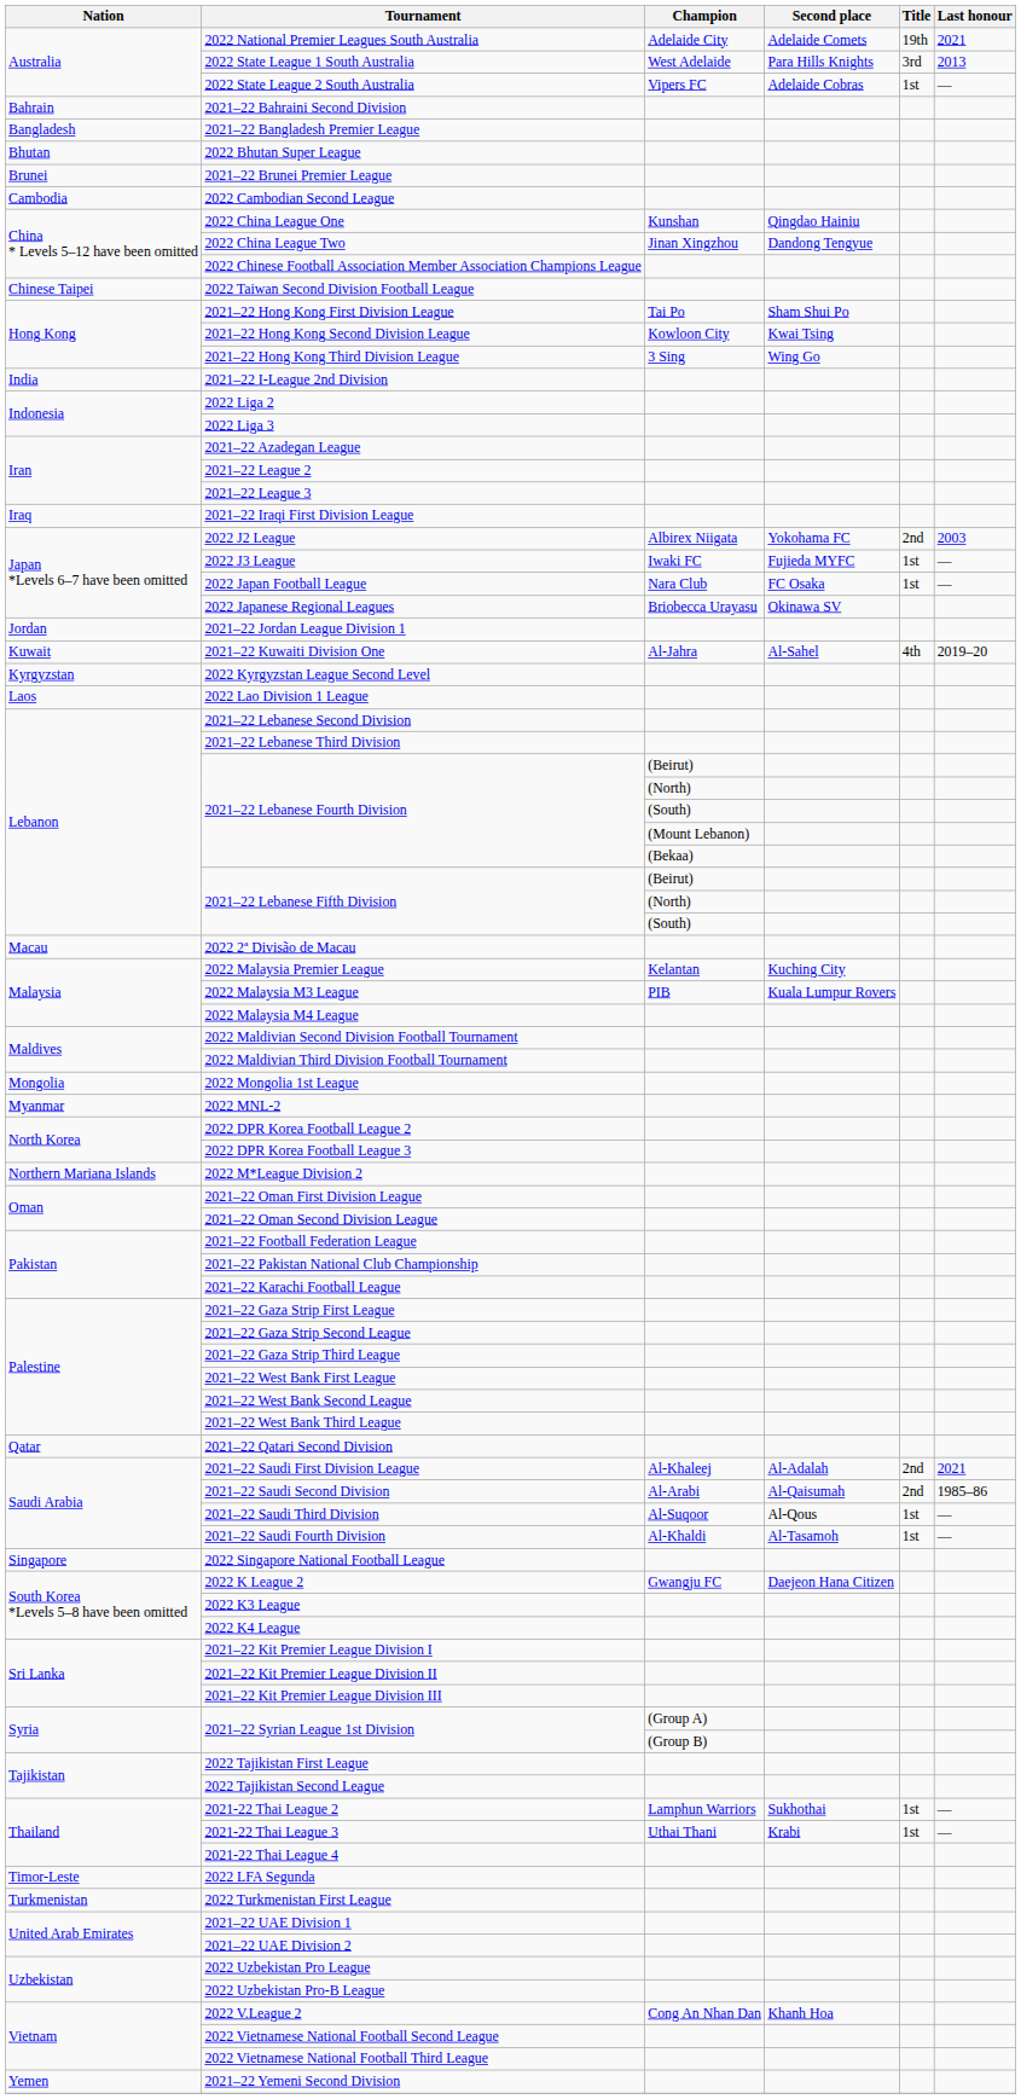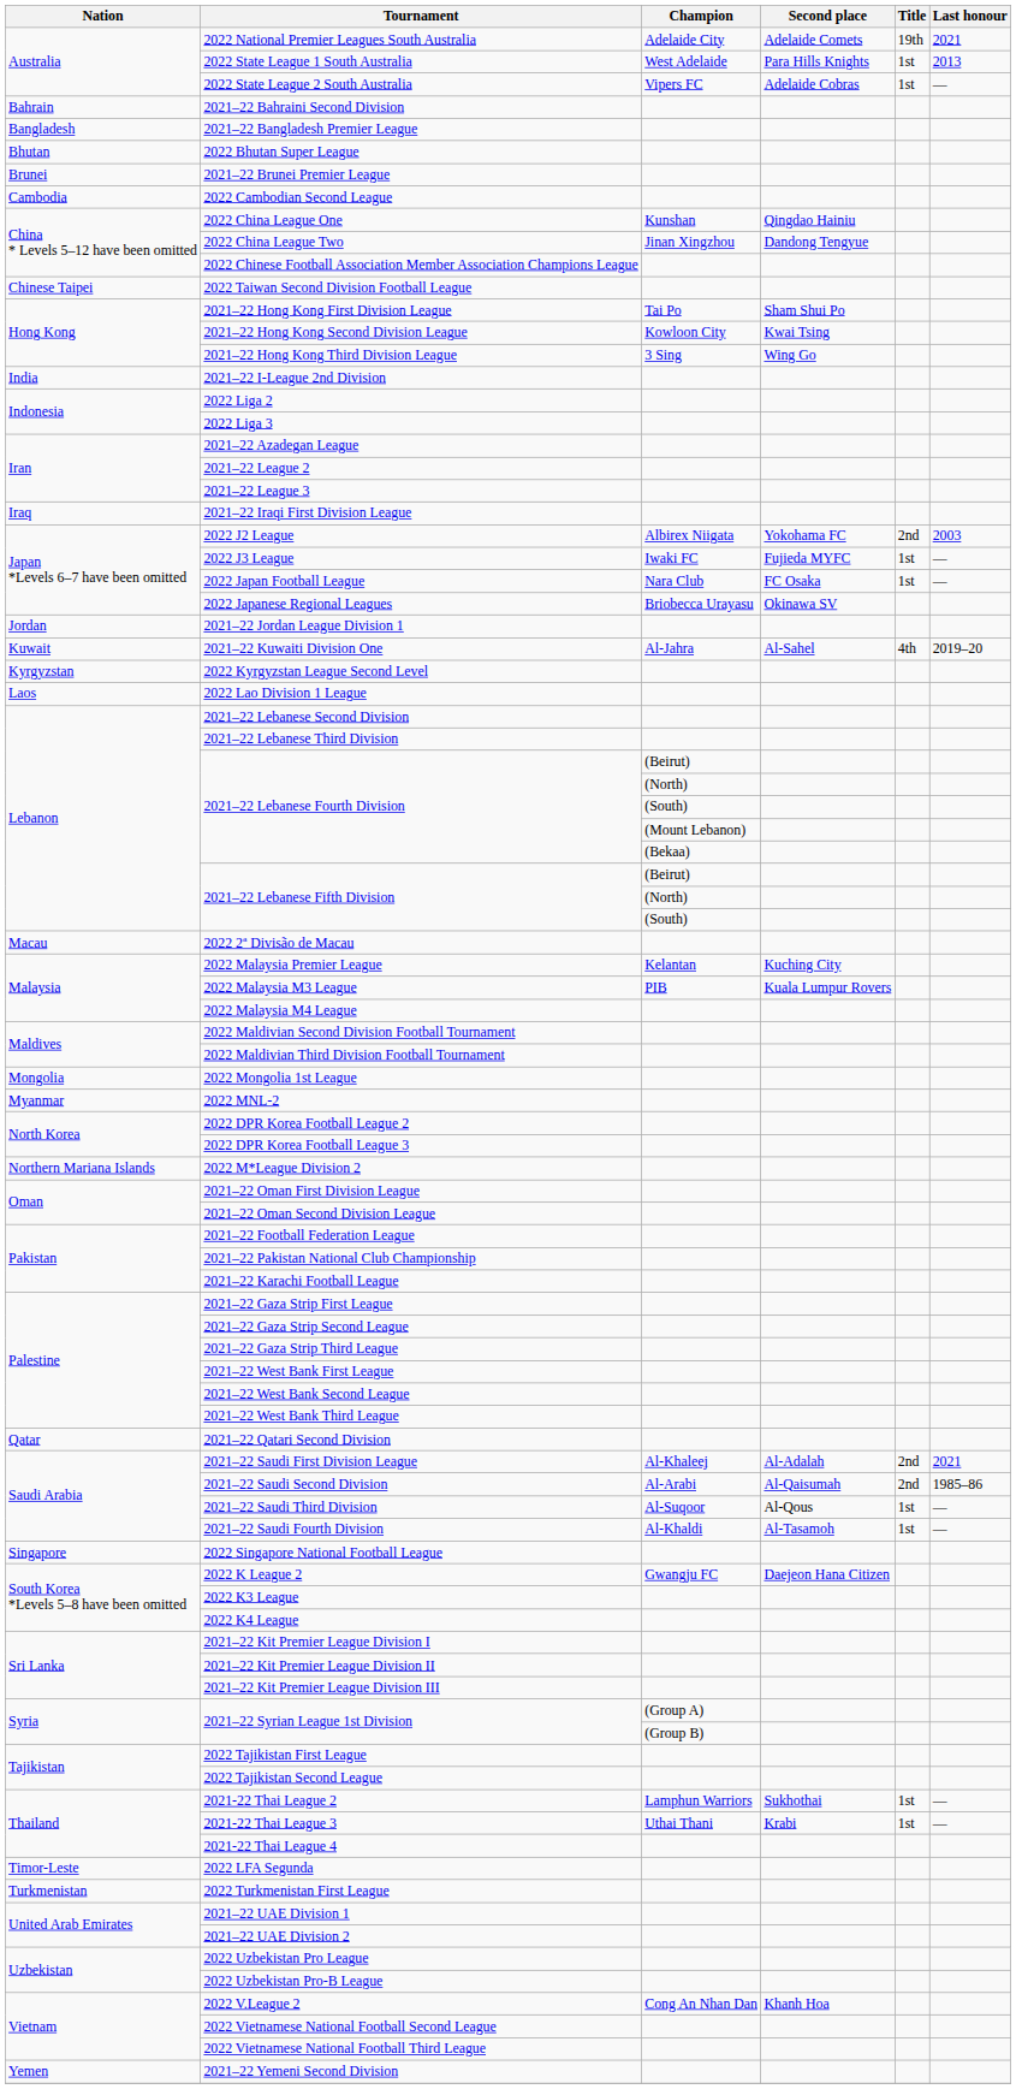 <table class="wikitable sortable">
 <tr>
 <th>Nation</th>
 <th>Tournament</th>
 <th>Champion</th>
 <th>Second place</th>
 <th data-sort-type="number">Title</th>
 <th>Last honour</th>
 </tr>
 <tr>
 <td rowspan=3> <a href='#'>Australia</a></td>
 <td><a href='#'>2022 National Premier Leagues South Australia</a></td>
 <td><a href='#'>Adelaide City</a></td>
 <td><a href='#'>Adelaide Comets</a></td>
 <td>19th</td>
 <td><a href='#'>2021</a></td>
 </tr>
 <tr>
 <td><a href='#'>2022 State League 1 South Australia</a></td>
 <td><a href='#'>West Adelaide</a></td>
 <td><a href='#'>Para Hills Knights</a></td>
-<td>3rd</td>
+<td>1st</td>
 <td><a href='#'>2013</a></td>
 </tr>
 <tr>
 <td><a href='#'>2022 State League 2 South Australia</a></td>
 <td><a href='#'>Vipers FC</a></td>
 <td><a href='#'>Adelaide Cobras</a></td>
 <td>1st</td>
 <td>—</td>
 </tr>
 <tr>
 <td> <a href='#'>Bahrain</a></td>
 <td><a href='#'>2021–22 Bahraini Second Division</a></td>
 <td></td>
 <td></td>
 <td></td>
 <td></td>
 </tr>
 <tr>
 <td> <a href='#'>Bangladesh</a></td>
 <td><a href='#'>2021–22 Bangladesh Premier League</a></td>
 <td></td>
 <td></td>
 <td></td>
 <td></td>
 </tr>
 <tr>
 <td> <a href='#'>Bhutan</a></td>
 <td><a href='#'>2022 Bhutan Super League</a></td>
 <td></td>
 <td></td>
 <td></td>
 <td></td>
 </tr>
 <tr>
 <td> <a href='#'>Brunei</a></td>
 <td><a href='#'>2021–22 Brunei Premier League</a></td>
 <td></td>
 <td></td>
 <td></td>
 <td></td>
 </tr>
 <tr>
 <td> <a href='#'>Cambodia</a></td>
 <td><a href='#'>2022 Cambodian Second League</a></td>
 <td></td>
 <td></td>
 <td></td>
 <td></td>
 </tr>
 <tr>
 <td rowspan=3> <a href='#'>China</a> <br>* Levels 5–12 have been omitted</td>
 <td><a href='#'>2022 China League One</a></td>
 <td><a href='#'>Kunshan</a></td>
 <td><a href='#'>Qingdao Hainiu</a></td>
 <td></td>
 <td></td>
 </tr>
 <tr>
 <td><a href='#'>2022 China League Two</a></td>
 <td><a href='#'>Jinan Xingzhou</a></td>
 <td><a href='#'>Dandong Tengyue</a></td>
 <td></td>
 <td></td>
 </tr>
 <tr>
 <td><a href='#'>2022 Chinese Football Association Member Association Champions League</a></td>
 <td></td>
 <td></td>
 <td></td>
 <td></td>
 </tr>
 <tr>
 <td> <a href='#'>Chinese Taipei</a></td>
 <td><a href='#'>2022 Taiwan Second Division Football League</a></td>
 <td></td>
 <td></td>
 <td></td>
 <td></td>
 </tr>
 <tr>
 <td rowspan=3> <a href='#'>Hong Kong</a></td>
 <td><a href='#'>2021–22 Hong Kong First Division League</a></td>
 <td><a href='#'>Tai Po</a></td>
 <td><a href='#'>Sham Shui Po</a></td>
 <td></td>
 <td></td>
 </tr>
 <tr>
 <td><a href='#'>2021–22 Hong Kong Second Division League</a></td>
 <td><a href='#'>Kowloon City</a></td>
 <td><a href='#'>Kwai Tsing</a></td>
 <td></td>
 <td></td>
 </tr>
 <tr>
 <td><a href='#'>2021–22 Hong Kong Third Division League</a></td>
 <td><a href='#'>3 Sing</a></td>
 <td><a href='#'>Wing Go</a></td>
 <td></td>
 <td></td>
 </tr>
 <tr>
 <td> <a href='#'>India</a></td>
 <td><a href='#'>2021–22 I-League 2nd Division</a></td>
 <td></td>
 <td></td>
 <td></td>
 <td></td>
 </tr>
 <tr>
 <td rowspan=2> <a href='#'>Indonesia</a></td>
 <td><a href='#'>2022 Liga 2</a></td>
 <td></td>
 <td></td>
 <td></td>
 <td></td>
 </tr>
 <tr>
 <td><a href='#'>2022 Liga 3</a></td>
 <td></td>
 <td></td>
 <td></td>
 <td></td>
 </tr>
 <tr>
 <td rowspan=3> <a href='#'>Iran</a></td>
 <td><a href='#'>2021–22 Azadegan League</a></td>
 <td></td>
 <td></td>
 <td></td>
 <td></td>
 </tr>
 <tr>
 <td><a href='#'>2021–22 League 2</a></td>
 <td></td>
 <td></td>
 <td></td>
 <td></td>
 </tr>
 <tr>
 <td><a href='#'>2021–22 League 3</a></td>
 <td></td>
 <td></td>
 <td></td>
 <td></td>
 </tr>
 <tr>
 <td> <a href='#'>Iraq</a></td>
 <td><a href='#'>2021–22 Iraqi First Division League</a></td>
 <td></td>
 <td></td>
 <td></td>
 <td></td>
 </tr>
 <tr>
 <td rowspan=4> <a href='#'>Japan</a> <br>*Levels 6–7 have been omitted</td>
 <td><a href='#'>2022 J2 League</a></td>
 <td><a href='#'>Albirex Niigata</a></td>
 <td><a href='#'>Yokohama FC</a></td>
 <td>2nd</td>
 <td><a href='#'>2003</a></td>
 </tr>
 <tr>
 <td><a href='#'>2022 J3 League</a></td>
 <td><a href='#'>Iwaki FC</a></td>
 <td><a href='#'>Fujieda MYFC</a></td>
 <td>1st</td>
 <td>—</td>
 </tr>
 <tr>
 <td><a href='#'>2022 Japan Football League</a></td>
 <td><a href='#'>Nara Club</a></td>
 <td><a href='#'>FC Osaka</a></td>
 <td>1st</td>
 <td>—</td>
 </tr>
 <tr>
 <td><a href='#'>2022 Japanese Regional Leagues</a></td>
 <td><a href='#'>Briobecca Urayasu</a></td>
 <td><a href='#'>Okinawa SV</a></td>
 <td></td>
 <td></td>
 </tr>
 <tr>
 <td> <a href='#'>Jordan</a></td>
 <td><a href='#'>2021–22 Jordan League Division 1</a></td>
 <td></td>
 <td></td>
 <td></td>
 <td></td>
 </tr>
 <tr>
 <td> <a href='#'>Kuwait</a></td>
 <td><a href='#'>2021–22 Kuwaiti Division One</a></td>
 <td><a href='#'>Al-Jahra</a></td>
 <td><a href='#'>Al-Sahel</a></td>
 <td>4th</td>
 <td>2019–20</td>
 </tr>
 <tr>
 <td> <a href='#'>Kyrgyzstan</a></td>
 <td><a href='#'>2022 Kyrgyzstan League Second Level</a></td>
 <td></td>
 <td></td>
 <td></td>
 <td></td>
 </tr>
 <tr>
 <td> <a href='#'>Laos</a></td>
 <td><a href='#'>2022 Lao Division 1 League</a></td>
 <td></td>
 <td></td>
 <td></td>
 <td></td>
 </tr>
 <tr>
 <td rowspan="10"> <a href='#'>Lebanon</a></td>
 <td><a href='#'>2021–22 Lebanese Second Division</a></td>
 <td></td>
 <td></td>
 <td></td>
 <td></td>
 </tr>
 <tr>
 <td><a href='#'>2021–22 Lebanese Third Division</a></td>
 <td></td>
 <td></td>
 <td></td>
 <td></td>
 </tr>
 <tr>
 <td rowspan="5"><a href='#'>2021–22 Lebanese Fourth Division</a></td>
 <td>(Beirut)</td>
 <td></td>
 <td></td>
 <td></td>
 </tr>
 <tr>
 <td>(North)</td>
 <td></td>
 <td></td>
 <td></td>
 </tr>
 <tr>
 <td>(South)</td>
 <td></td>
 <td></td>
 <td></td>
 </tr>
 <tr>
 <td>(Mount Lebanon)</td>
 <td></td>
 <td></td>
 <td></td>
 </tr>
 <tr>
 <td>(Bekaa)</td>
 <td></td>
 <td></td>
 <td></td>
 </tr>
 <tr>
 <td rowspan="3"><a href='#'>2021–22 Lebanese Fifth Division</a></td>
 <td>(Beirut)</td>
 <td></td>
 <td></td>
 <td></td>
 </tr>
 <tr>
 <td>(North)</td>
 <td></td>
 <td></td>
 <td></td>
 </tr>
 <tr>
 <td>(South)</td>
 <td></td>
 <td></td>
 <td></td>
 </tr>
 <tr>
 <td> <a href='#'>Macau</a></td>
 <td><a href='#'>2022 2ª Divisão de Macau</a></td>
 <td></td>
 <td></td>
 <td></td>
 <td></td>
 </tr>
 <tr>
 <td rowspan=3> <a href='#'>Malaysia</a></td>
 <td><a href='#'>2022 Malaysia Premier League</a></td>
 <td><a href='#'>Kelantan</a></td>
 <td><a href='#'>Kuching City</a></td>
 <td></td>
 <td></td>
 </tr>
 <tr>
 <td><a href='#'>2022 Malaysia M3 League</a></td>
 <td><a href='#'>PIB</a></td>
 <td><a href='#'>Kuala Lumpur Rovers</a></td>
 <td></td>
 <td></td>
 </tr>
 <tr>
 <td><a href='#'>2022 Malaysia M4 League</a></td>
 <td></td>
 <td></td>
 <td></td>
 <td></td>
 </tr>
 <tr>
 <td rowspan=2> <a href='#'>Maldives</a></td>
 <td><a href='#'>2022 Maldivian Second Division Football Tournament</a></td>
 <td></td>
 <td></td>
 <td></td>
 <td></td>
 </tr>
 <tr>
 <td><a href='#'>2022 Maldivian Third Division Football Tournament</a></td>
 <td></td>
 <td></td>
 <td></td>
 <td></td>
 </tr>
 <tr>
 <td> <a href='#'>Mongolia</a></td>
 <td><a href='#'>2022 Mongolia 1st League</a></td>
 <td></td>
 <td></td>
 <td></td>
 <td></td>
 </tr>
 <tr>
 <td> <a href='#'>Myanmar</a></td>
 <td><a href='#'>2022 MNL-2</a></td>
 <td></td>
 <td></td>
 <td></td>
 <td></td>
 </tr>
 <tr>
 <td rowspan=2> <a href='#'>North Korea</a></td>
 <td><a href='#'>2022 DPR Korea Football League 2</a></td>
 <td></td>
 <td></td>
 <td></td>
 <td></td>
 </tr>
 <tr>
 <td><a href='#'>2022 DPR Korea Football League 3</a></td>
 <td></td>
 <td></td>
 <td></td>
 <td></td>
 </tr>
 <tr>
 <td> <a href='#'>Northern Mariana Islands</a></td>
 <td><a href='#'>2022 M*League Division 2</a></td>
 <td></td>
 <td></td>
 <td></td>
 <td></td>
 </tr>
 <tr>
 <td rowspan=2> <a href='#'>Oman</a></td>
 <td><a href='#'>2021–22 Oman First Division League</a></td>
 <td></td>
 <td></td>
 <td></td>
 <td></td>
 </tr>
 <tr>
 <td><a href='#'>2021–22 Oman Second Division League</a></td>
 <td></td>
 <td></td>
 <td></td>
 <td></td>
 </tr>
 <tr>
 <td rowspan=3> <a href='#'>Pakistan</a></td>
 <td><a href='#'>2021–22 Football Federation League</a></td>
 <td></td>
 <td></td>
 <td></td>
 <td></td>
 </tr>
 <tr>
 <td><a href='#'>2021–22 Pakistan National Club Championship</a></td>
 <td></td>
 <td></td>
 <td></td>
 <td></td>
 </tr>
 <tr>
 <td><a href='#'>2021–22 Karachi Football League</a></td>
 <td></td>
 <td></td>
 <td></td>
 <td></td>
 </tr>
 <tr>
 <td rowspan=6> <a href='#'>Palestine</a></td>
 <td><a href='#'>2021–22 Gaza Strip First League</a></td>
 <td></td>
 <td></td>
 <td></td>
 <td></td>
 </tr>
 <tr>
 <td><a href='#'>2021–22 Gaza Strip Second League</a></td>
 <td></td>
 <td></td>
 <td></td>
 <td></td>
 </tr>
 <tr>
 <td><a href='#'>2021–22 Gaza Strip Third League</a></td>
 <td></td>
 <td></td>
 <td></td>
 <td></td>
 </tr>
 <tr>
 <td><a href='#'>2021–22 West Bank First League</a></td>
 <td></td>
 <td></td>
 <td></td>
 <td></td>
 </tr>
 <tr>
 <td><a href='#'>2021–22 West Bank Second League</a></td>
 <td></td>
 <td></td>
 <td></td>
 <td></td>
 </tr>
 <tr>
 <td><a href='#'>2021–22 West Bank Third League</a></td>
 <td></td>
 <td></td>
 <td></td>
 <td></td>
 </tr>
 <tr>
 <td> <a href='#'>Qatar</a></td>
 <td><a href='#'>2021–22 Qatari Second Division</a></td>
 <td></td>
 <td></td>
 <td></td>
 <td></td>
 </tr>
 <tr>
 <td rowspan=4> <a href='#'>Saudi Arabia</a></td>
 <td><a href='#'>2021–22 Saudi First Division League</a></td>
 <td><a href='#'>Al-Khaleej</a></td>
 <td><a href='#'>Al-Adalah</a></td>
 <td>2nd</td>
 <td><a href='#'>2021</a></td>
 </tr>
 <tr>
 <td><a href='#'>2021–22 Saudi Second Division</a></td>
 <td><a href='#'>Al-Arabi</a></td>
 <td><a href='#'>Al-Qaisumah</a></td>
 <td>2nd</td>
 <td>1985–86</td>
 </tr>
 <tr>
 <td><a href='#'>2021–22 Saudi Third Division</a></td>
 <td><a href='#'>Al-Suqoor</a></td>
 <td>Al-Qous</td>
 <td>1st</td>
 <td>—</td>
 </tr>
 <tr>
 <td><a href='#'>2021–22 Saudi Fourth Division</a></td>
 <td><a href='#'>Al-Khaldi</a></td>
 <td><a href='#'>Al-Tasamoh</a></td>
 <td>1st</td>
 <td>—</td>
 </tr>
 <tr>
 <td> <a href='#'>Singapore</a></td>
 <td><a href='#'>2022 Singapore National Football League</a></td>
 <td></td>
 <td></td>
 <td></td>
 <td></td>
 </tr>
 <tr>
 <td rowspan=3> <a href='#'>South Korea</a> <br>*Levels 5–8 have been omitted</td>
 <td><a href='#'>2022 K League 2</a></td>
 <td><a href='#'>Gwangju FC</a></td>
 <td><a href='#'>Daejeon Hana Citizen</a></td>
 <td></td>
 <td></td>
 </tr>
 <tr>
 <td><a href='#'>2022 K3 League</a></td>
 <td></td>
 <td></td>
 <td></td>
 <td></td>
 </tr>
 <tr>
 <td><a href='#'>2022 K4 League</a></td>
 <td></td>
 <td></td>
 <td></td>
 <td></td>
 </tr>
 <tr>
 <td rowspan=3> <a href='#'>Sri Lanka</a></td>
 <td><a href='#'>2021–22 Kit Premier League Division I</a></td>
 <td></td>
 <td></td>
 <td></td>
 <td></td>
 </tr>
 <tr>
 <td><a href='#'>2021–22 Kit Premier League Division II</a></td>
 <td></td>
 <td></td>
 <td></td>
 <td></td>
 </tr>
 <tr>
 <td><a href='#'>2021–22 Kit Premier League Division III</a></td>
 <td></td>
 <td></td>
 <td></td>
 <td></td>
 </tr>
 <tr>
 <td rowspan=2> <a href='#'>Syria</a></td>
 <td rowspan=2><a href='#'>2021–22 Syrian League 1st Division</a></td>
 <td>(Group A)</td>
 <td></td>
 <td></td>
 <td></td>
 </tr>
 <tr>
 <td>(Group B)</td>
 <td></td>
 <td></td>
 <td></td>
 </tr>
 <tr>
 <td rowspan=2> <a href='#'>Tajikistan</a></td>
 <td><a href='#'>2022 Tajikistan First League</a></td>
 <td></td>
 <td></td>
 <td></td>
 <td></td>
 </tr>
 <tr>
 <td><a href='#'>2022 Tajikistan Second League</a></td>
 <td></td>
 <td></td>
 <td></td>
 <td></td>
 </tr>
 <tr>
 <td rowspan=3> <a href='#'>Thailand</a></td>
 <td><a href='#'>2021-22 Thai League 2</a></td>
 <td><a href='#'>Lamphun Warriors</a></td>
 <td><a href='#'>Sukhothai</a></td>
 <td>1st</td>
 <td>—</td>
 </tr>
 <tr>
 <td><a href='#'>2021-22 Thai League 3</a></td>
 <td><a href='#'>Uthai Thani</a></td>
 <td><a href='#'>Krabi</a></td>
 <td>1st</td>
 <td>—</td>
 </tr>
 <tr>
 <td><a href='#'>2021-22 Thai League 4</a></td>
 <td></td>
 <td></td>
 <td></td>
 <td></td>
 </tr>
 <tr>
 <td> <a href='#'>Timor-Leste</a></td>
 <td><a href='#'>2022 LFA Segunda</a></td>
 <td></td>
 <td></td>
 <td></td>
 <td></td>
 </tr>
 <tr>
 <td> <a href='#'>Turkmenistan</a></td>
 <td><a href='#'>2022 Turkmenistan First League</a></td>
 <td></td>
 <td></td>
 <td></td>
 <td></td>
 </tr>
 <tr>
 <td rowspan=2> <a href='#'>United Arab Emirates</a></td>
 <td><a href='#'>2021–22 UAE Division 1</a></td>
 <td></td>
 <td></td>
 <td></td>
 <td></td>
 </tr>
 <tr>
 <td><a href='#'>2021–22 UAE Division 2</a></td>
 <td></td>
 <td></td>
 <td></td>
 <td></td>
 </tr>
 <tr>
 <td rowspan=2> <a href='#'>Uzbekistan</a></td>
 <td><a href='#'>2022 Uzbekistan Pro League</a></td>
 <td></td>
 <td></td>
 <td></td>
 <td></td>
 </tr>
 <tr>
 <td><a href='#'>2022 Uzbekistan Pro-B League</a></td>
 <td></td>
 <td></td>
 <td></td>
 <td></td>
 </tr>
 <tr>
 <td rowspan=3> <a href='#'>Vietnam</a></td>
 <td><a href='#'>2022 V.League 2</a></td>
 <td><a href='#'>Cong An Nhan Dan</a></td>
 <td><a href='#'>Khanh Hoa</a></td>
 <td></td>
 <td></td>
 </tr>
 <tr>
 <td><a href='#'>2022 Vietnamese National Football Second League</a></td>
 <td></td>
 <td></td>
 <td></td>
 <td></td>
 </tr>
 <tr>
 <td><a href='#'>2022 Vietnamese National Football Third League</a></td>
 <td></td>
 <td></td>
 <td></td>
 <td></td>
 </tr>
 <tr>
 <td> <a href='#'>Yemen</a></td>
 <td><a href='#'>2021–22 Yemeni Second Division</a></td>
 <td></td>
 <td></td>
 <td></td>
 <td></td>
 </tr>
 <tr>
 </tr>
 </table>
